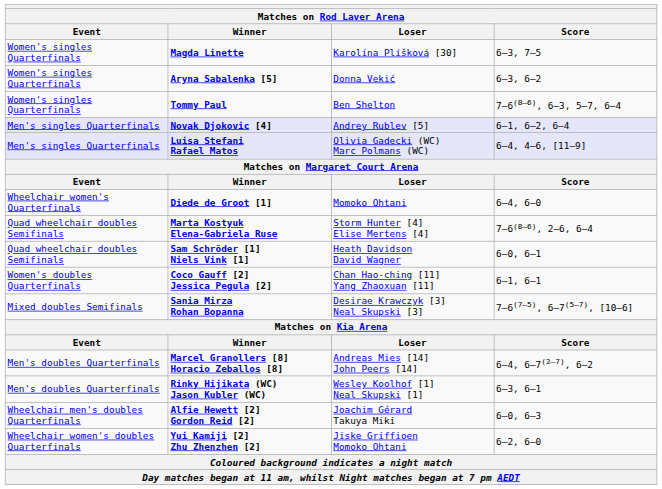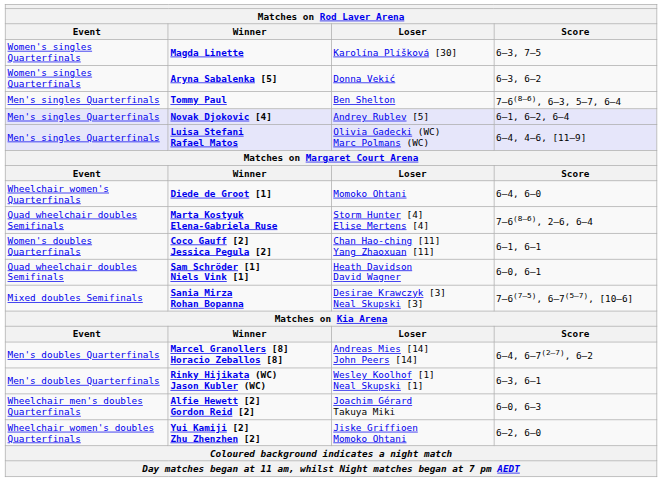 <table class="wikitable collapsible uncollapsed" style="margin:auto;">
 <tr>
 <th colspan=4></th>
 </tr>
 <tr>
 <th colspan=4><strong>Matches on <a href='#'>Rod Laver Arena</a></strong></th>
 </tr>
 <tr>
 <th style="width:220px;">Event</th>
 <th style="width:220px;">Winner</th>
 <th style="width:220px;">Loser</th>
 <th style="width:220px;">Score</th>
 </tr>
 <tr>
 <td><a href='#'>Women's singles Quarterfinals</a></td>
 <td><strong> <a href='#'>Magda Linette</a></strong></td>
 <td> <a href='#'>Karolína Plíšková</a> [30]</td>
 <td>6–3, 7–5</td>
 </tr>
 <tr>
 <td><a href='#'>Women's singles Quarterfinals</a></td>
 <td><strong> <a href='#'>Aryna Sabalenka</a> [5]</strong></td>
 <td> <a href='#'>Donna Vekić</a></td>
 <td>6–3, 6–2</td>
 </tr>
 <tr>
-<td><a href='#'>Women's singles Quarterfinals</a></td>
+<td><a href='#'>Men's singles Quarterfinals</a></td>
 <td><strong> <a href='#'>Tommy Paul</a></strong></td>
 <td> <a href='#'>Ben Shelton</a></td>
 <td>7–6<sup>(8–6)</sup>, 6–3, 5–7, 6–4</td>
 </tr>
 <tr bgcolor=lavender>
 <td><a href='#'>Men's singles Quarterfinals</a></td>
 <td><strong> <a href='#'>Novak Djokovic</a> [4]</strong></td>
 <td> <a href='#'>Andrey Rublev</a> [5]</td>
 <td>6–1, 6–2, 6–4</td>
 </tr>
 <tr bgcolor=lavender>
 <td><a href='#'>Men's singles Quarterfinals</a></td>
 <td><strong> <a href='#'>Luisa Stefani</a> <br>  <a href='#'>Rafael Matos</a></strong></td>
 <td> <a href='#'>Olivia Gadecki</a> (WC)<br>   <a href='#'>Marc Polmans</a> (WC)</td>
 <td>6–4, 4–6, [11–9]</td>
 </tr>
 <tr>
 <th colspan=4><strong>Matches on <a href='#'>Margaret Court Arena</a></strong></th>
 </tr>
 <tr>
 <th style="width:220px;">Event</th>
 <th style="width:220px;">Winner</th>
 <th style="width:220px;">Loser</th>
 <th style="width:220px;">Score</th>
 </tr>
 <tr>
 <td><a href='#'>Wheelchair women's Quarterfinals</a></td>
 <td><strong> <a href='#'>Diede de Groot</a> [1]</strong></td>
 <td> <a href='#'>Momoko Ohtani</a></td>
 <td>6–4, 6–0</td>
 </tr>
 <tr>
 <td><a href='#'>Quad wheelchair doubles Semifinals</a></td>
 <td><strong> <a href='#'>Marta Kostyuk</a> <br>  <a href='#'>Elena-Gabriela Ruse</a></strong></td>
 <td> <a href='#'>Storm Hunter</a> [4] <br>  <a href='#'>Elise Mertens</a> [4]</td>
 <td>7–6<sup>(8–6)</sup>, 2–6, 6–4</td>
 </tr>
 <tr>
+<td><a href='#'>Women's doubles Quarterfinals</a></td>
+<td><strong> <a href='#'>Coco Gauff</a> [2] <br>  <a href='#'>Jessica Pegula</a> [2]</strong></td>
+<td> <a href='#'>Chan Hao-ching</a> [11] <br>  <a href='#'>Yang Zhaoxuan</a> [11]</td>
+<td>6–1, 6–1</td>
+</tr>
+<tr>
 <td><a href='#'>Quad wheelchair doubles Semifinals</a></td>
 <td><strong> <a href='#'>Sam Schröder</a> [1] <br>  <a href='#'>Niels Vink</a> [1]</strong></td>
 <td> <a href='#'>Heath Davidson</a> <br>  <a href='#'>David Wagner</a></td>
 <td>6–0, 6–1</td>
-</tr>
-<tr>
-<td><a href='#'>Women's doubles Quarterfinals</a></td>
-<td><strong> <a href='#'>Coco Gauff</a> [2] <br>  <a href='#'>Jessica Pegula</a> [2]</strong></td>
-<td> <a href='#'>Chan Hao-ching</a> [11] <br>  <a href='#'>Yang Zhaoxuan</a> [11]</td>
-<td>6–1, 6–1</td>
 </tr>
 <tr>
 <td><a href='#'>Mixed doubles Semifinals</a></td>
 <td><strong> <a href='#'>Sania Mirza</a> <br>  <a href='#'>Rohan Bopanna</a></strong></td>
 <td> <a href='#'>Desirae Krawczyk</a> [3] <br>  <a href='#'>Neal Skupski</a> [3]</td>
 <td>7–6<sup>(7–5)</sup>, 6–7<sup>(5–7)</sup>, [10–6]</td>
 </tr>
 <tr>
 <th colspan=4><strong>Matches on <a href='#'>Kia Arena</a></strong></th>
 </tr>
 <tr>
 <th style="width:220px;">Event</th>
 <th style="width:220px;">Winner</th>
 <th style="width:220px;">Loser</th>
 <th style="width:220px;">Score</th>
 </tr>
 <tr>
 <td><a href='#'>Men's doubles Quarterfinals</a></td>
 <td><strong> <a href='#'>Marcel Granollers</a> [8] <br>  <a href='#'>Horacio Zeballos</a> [8]</strong></td>
 <td> <a href='#'>Andreas Mies</a> [14] <br>  <a href='#'>John Peers</a> [14]</td>
 <td>6–4, 6–7<sup>(2–7)</sup>, 6–2</td>
 </tr>
 <tr>
 <td><a href='#'>Men's doubles Quarterfinals</a></td>
 <td><strong> <a href='#'>Rinky Hijikata</a> (WC) <br>  <a href='#'>Jason Kubler</a> (WC)</strong></td>
 <td> <a href='#'>Wesley Koolhof</a> [1] <br>  <a href='#'>Neal Skupski</a> [1]</td>
 <td>6–3, 6–1</td>
 </tr>
 <tr>
 <td><a href='#'>Wheelchair men's doubles Quarterfinals</a></td>
 <td><strong> <a href='#'>Alfie Hewett</a> [2] <br>  <a href='#'>Gordon Reid</a> [2]</strong></td>
 <td> <a href='#'>Joachim Gérard</a> <br>  Takuya Miki</td>
 <td>6–0, 6–3</td>
 </tr>
 <tr>
 <td><a href='#'>Wheelchair women's doubles Quarterfinals</a></td>
 <td><strong> <a href='#'>Yui Kamiji</a> [2] <br>  <a href='#'>Zhu Zhenzhen</a> [2]</strong></td>
 <td> <a href='#'>Jiske Griffioen</a> <br>  <a href='#'>Momoko Ohtani</a></td>
 <td>6–2, 6–0</td>
 </tr>
 <tr>
 <th colspan=4><em>Coloured background indicates a night match</em></th>
 </tr>
 <tr>
 <th colspan=4><em>Day matches began at 11 am, whilst Night matches began at 7 pm <a href='#'>AEDT</a></em></th>
 </tr>
 </table>
